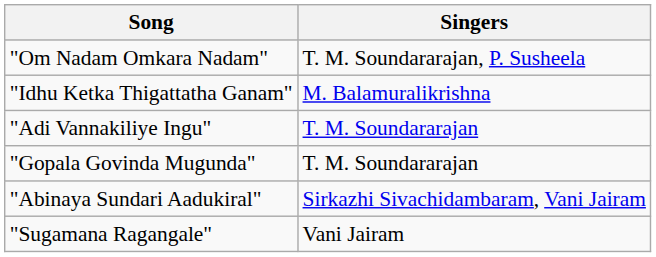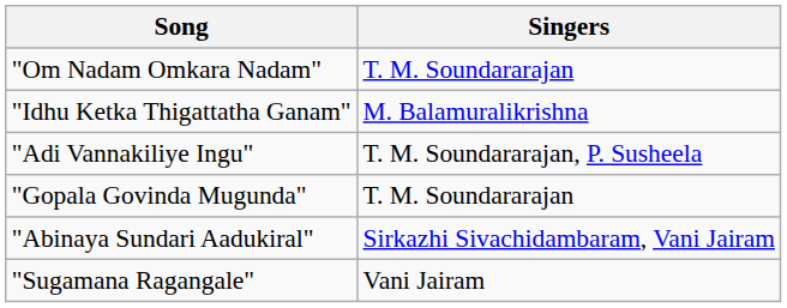 <table class="wikitable" style="font-size:95%;">
 <tr>
 <th>Song</th>
 <th>Singers</th>
 </tr>
 <tr>
 <td>"Om Nadam Omkara Nadam"</td>
-<td>T. M. Soundararajan, <a href='#'>P. Susheela</a></td>
+<td><a href='#'>T. M. Soundararajan</a></td>
 </tr>
 <tr>
 <td>"Idhu Ketka Thigattatha Ganam"</td>
 <td><a href='#'>M. Balamuralikrishna</a></td>
 </tr>
 <tr>
 <td>"Adi Vannakiliye Ingu"</td>
-<td><a href='#'>T. M. Soundararajan</a></td>
+<td>T. M. Soundararajan, <a href='#'>P. Susheela</a></td>
 </tr>
 <tr>
 <td>"Gopala Govinda Mugunda"</td>
 <td>T. M. Soundararajan</td>
 </tr>
 <tr>
 <td>"Abinaya Sundari Aadukiral"</td>
 <td><a href='#'>Sirkazhi Sivachidambaram</a>, <a href='#'>Vani Jairam</a></td>
 </tr>
 <tr>
 <td>"Sugamana Ragangale"</td>
 <td>Vani Jairam</td>
 </tr>
 </table>
